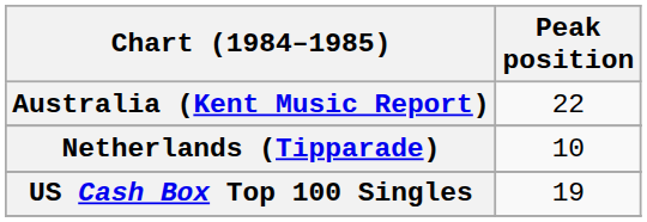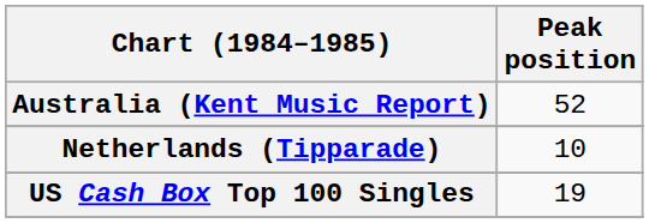 <table class="wikitable sortable plainrowheaders" style="text-align:center">
 <tr>
 <th scope="col">Chart (1984–1985)</th>
 <th scope="col">Peak<br>position</th>
 </tr>
 <tr>
 <th scope="row">Australia (<a href='#'>Kent Music Report</a>)</th>
-<td>22</td>
+<td>52</td>
 </tr>
 <tr>
 </tr>
 <tr>
 </tr>
 <tr>
 </tr>
 <tr>
 <th scope="row">Netherlands (<a href='#'>Tipparade</a>)</th>
 <td>10</td>
 </tr>
 <tr>
 </tr>
 <tr>
 </tr>
 <tr>
 </tr>
 <tr>
 </tr>
 <tr>
 </tr>
 <tr>
 <th scope="row">US <em><a href='#'>Cash Box</a></em> Top 100 Singles</th>
 <td>19</td>
 </tr>
 <tr>
 </tr>
 </table>
